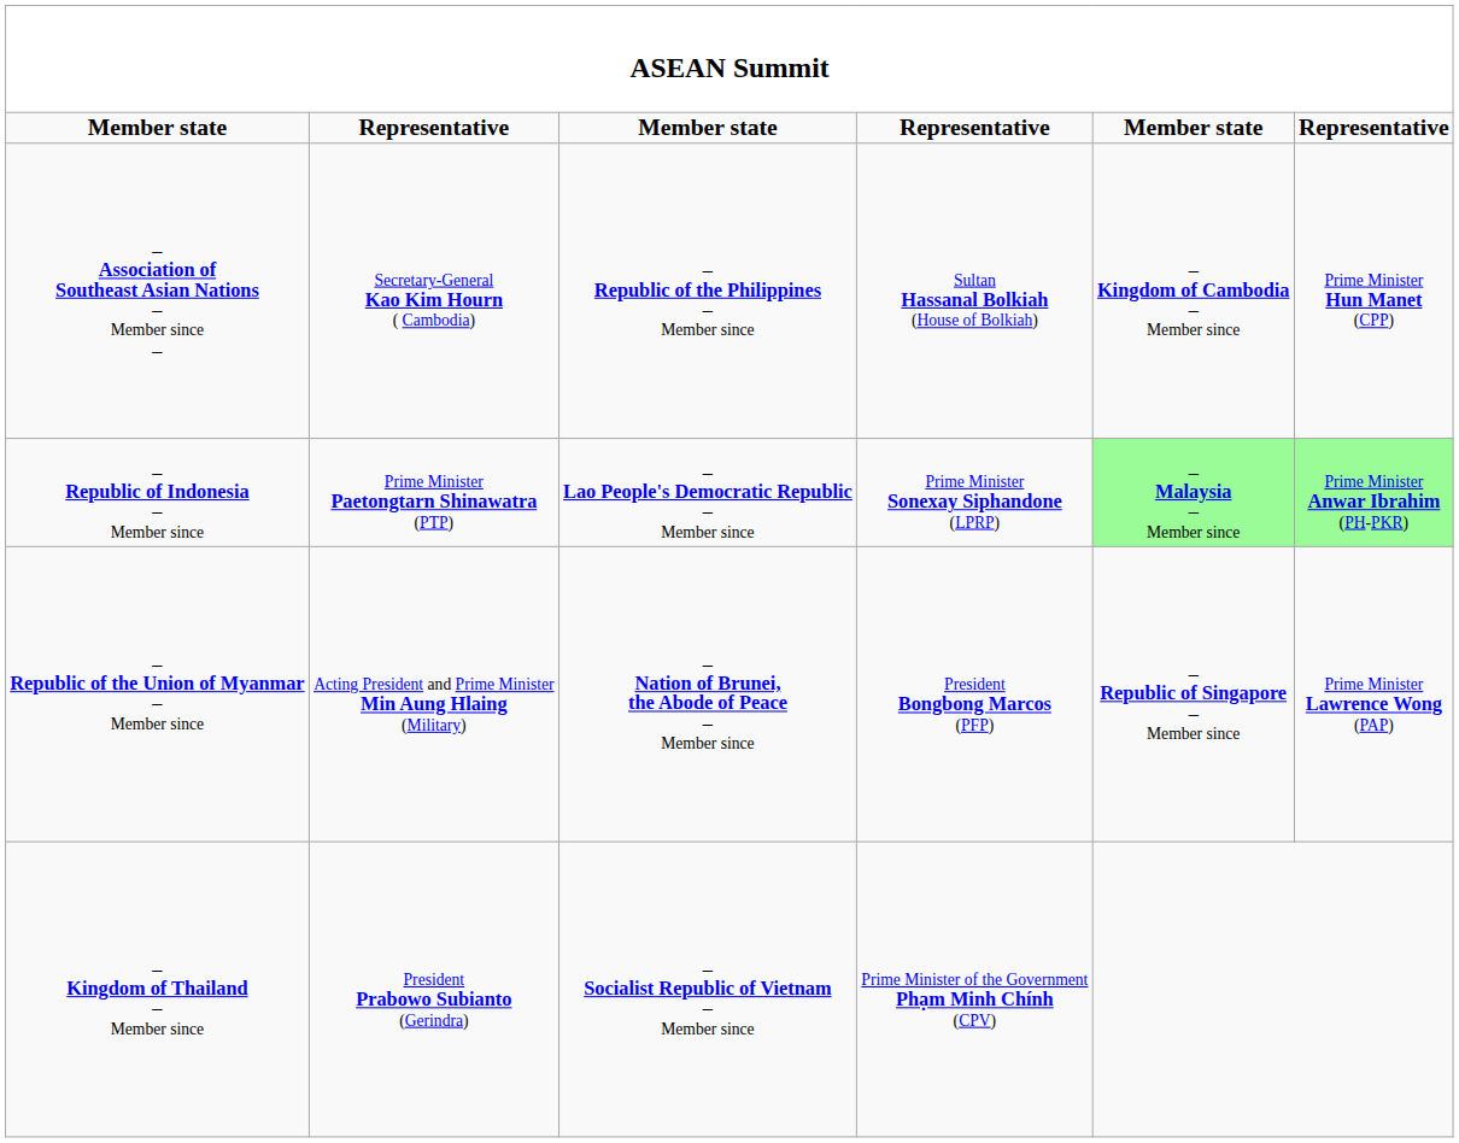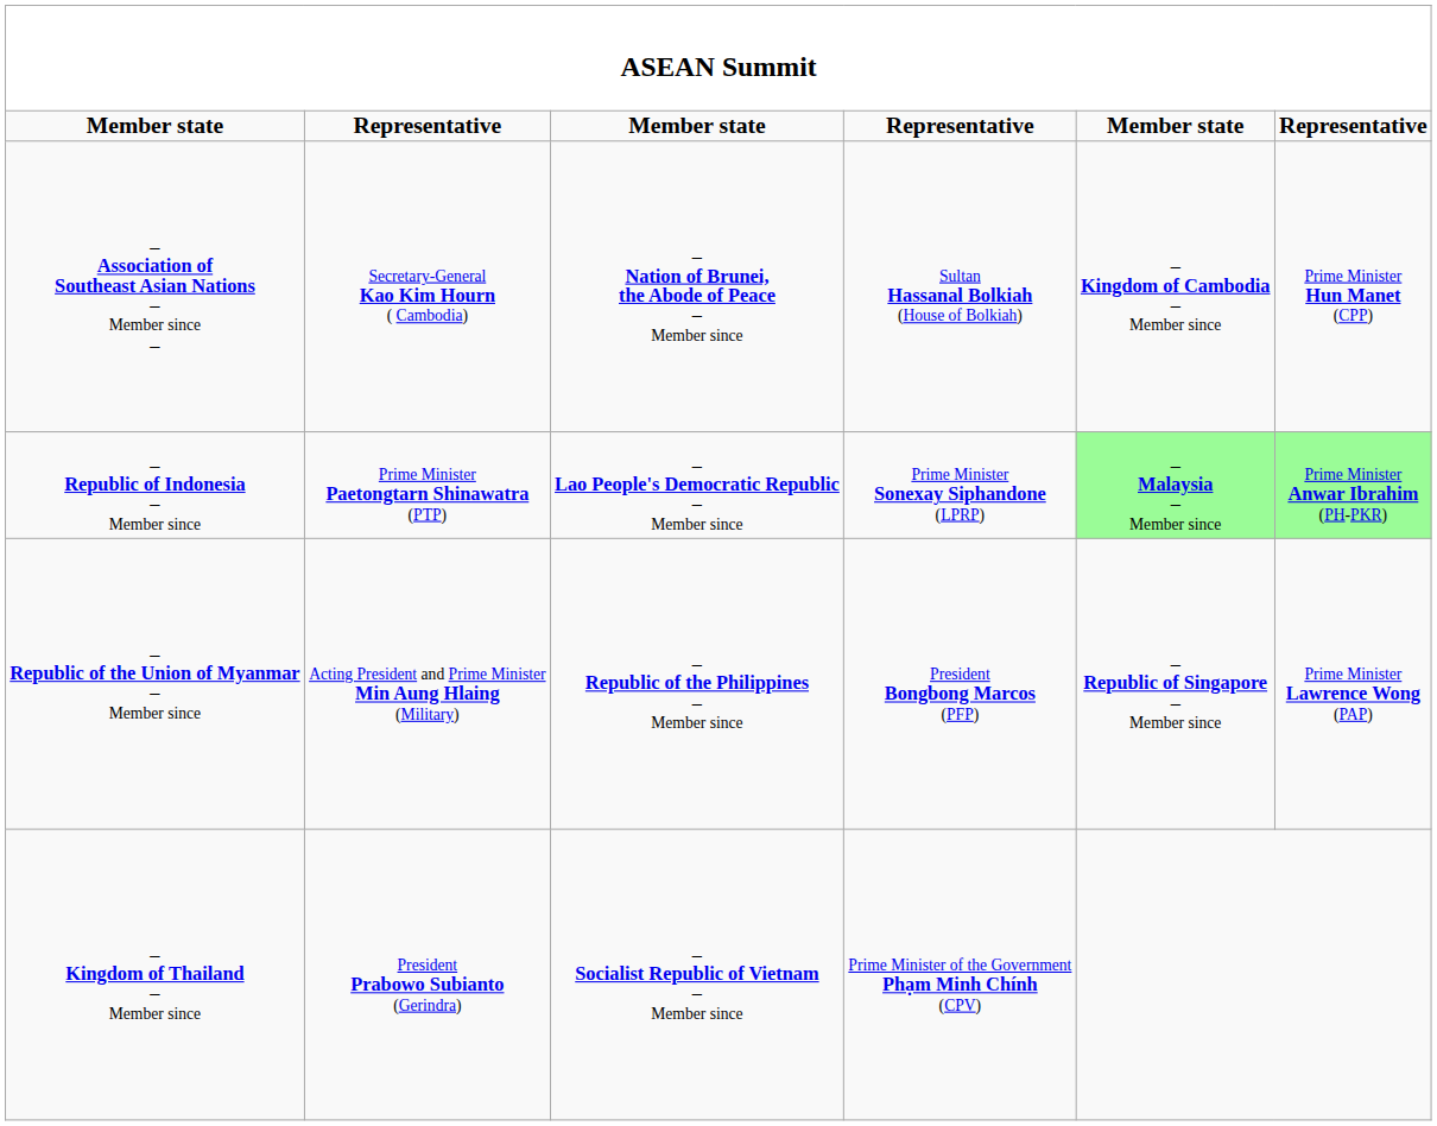 <table class="wikitable" style="text-align: center; line-height:16px;">
 <tr>
 <td colspan="9" style="height: 5em; background:white"><br><big><strong><big>ASEAN Summit</big></strong></big></td>
 </tr>
 <tr>
 <td><strong><big>Member state</big></strong></td>
 <td><strong><big>Representative</big></strong></td>
 <td><strong><big>Member state</big></strong></td>
 <td><strong><big>Representative</big></strong></td>
 <td><strong><big>Member state</big></strong></td>
 <td><strong><big>Representative</big></strong></td>
 </tr>
 <tr style="height: 15em;">
 <td><br>–<br> <strong><a href='#'>Association of<br>Southeast Asian Nations</a></strong><br>–<br><small>Member since </small><br>–<br></td>
 <td><br><small><a href='#'>Secretary-General</a></small><br><strong><a href='#'>Kao Kim Hourn</a></strong><br><small>( <a href='#'>Cambodia</a>)</small></td>
-<td><br>–<br><strong><a href='#'>Republic of the Philippines</a></strong><br>–<br><small>Member since </small><br></td>
+<td><br>–<br><strong><a href='#'>Nation of Brunei,<br>the Abode of Peace</a></strong><br>–<br><small>Member since </small></td>
 <td><br><small><a href='#'>Sultan</a></small><br><strong><a href='#'>Hassanal Bolkiah</a></strong><br><small>(<a href='#'>House of Bolkiah</a>)</small></td>
 <td><br>–<br><strong><a href='#'>Kingdom of Cambodia</a></strong><br>–<br><small>Member since </small></td>
 <td><br><small><a href='#'>Prime Minister</a></small><br><strong><a href='#'>Hun Manet</a></strong> <br><small>(<a href='#'>CPP</a>)</small></td>
 </tr>
 <tr>
 <td><br>–<br><strong><a href='#'>Republic of Indonesia</a></strong><br>–<br><small>Member since </small><br></td>
 <td><br><small><a href='#'>Prime Minister</a></small><br><strong><a href='#'>Paetongtarn Shinawatra</a></strong><br><small>(<a href='#'>PTP</a>)</small></td>
 <td><br>–<br><strong><a href='#'>Lao People's Democratic Republic</a></strong><br>–<br><small>Member since </small><br></td>
 <td><br><small><a href='#'>Prime Minister</a></small><br><strong><a href='#'>Sonexay Siphandone</a></strong><br><small>(<a href='#'>LPRP</a>)</small></td>
 <td style="background:#9afc97;"><br>–<br><strong><a href='#'>Malaysia</a></strong><br>–<br><small>Member since </small><br></td>
 <td style="background:#9afc97;"><br><small><a href='#'>Prime Minister</a></small><br><strong><a href='#'>Anwar Ibrahim</a></strong><br><small>(<a href='#'>PH</a>-<a href='#'>PKR</a>)</small></td>
 </tr>
 <tr style="height: 15em;">
 <td><br>–<br><strong><a href='#'>Republic of the Union of Myanmar</a></strong><br>–<br><small>Member since <br></small><br></td>
 <td><br><small><a href='#'>Acting President</a> and <a href='#'>Prime Minister</a><br></small><strong><a href='#'>Min Aung Hlaing</a></strong><br><small>(<a href='#'>Military</a>)</small></td>
-<td><br>–<br><strong><a href='#'>Nation of Brunei,<br>the Abode of Peace</a></strong><br>–<br><small>Member since </small></td>
+<td><br>–<br><strong><a href='#'>Republic of the Philippines</a></strong><br>–<br><small>Member since </small><br></td>
 <td><br><small><a href='#'>President</a><br></small><strong><a href='#'>Bongbong Marcos</a></strong><br><small>(<a href='#'>PFP</a>)</small></td>
 <td><br>–<br><strong><a href='#'>Republic of Singapore</a></strong><br>–<br><small>Member since </small><br></td>
 <td><br><small><a href='#'>Prime Minister</a></small><br><strong><a href='#'>Lawrence Wong</a></strong><br><small>(<a href='#'>PAP</a>)</small></td>
 </tr>
 <tr style="height: 15em;">
 <td><br>–<br><strong><a href='#'>Kingdom of Thailand</a></strong><br>–<br><small>Member since </small><br></td>
 <td><br><small><a href='#'>President</a></small><br><strong><a href='#'>Prabowo Subianto</a></strong><br><small>(<a href='#'>Gerindra</a>)</small></td>
 <td><br>–<br><strong><a href='#'>Socialist Republic of Vietnam</a></strong><br>–<br><small>Member since </small><br></td>
 <td><br><small><a href='#'>Prime Minister of the Government</a></small><br><strong><a href='#'>Phạm Minh Chính</a></strong><br><small>(<a href='#'>CPV</a>)</small></td>
 </tr>
 </table>
